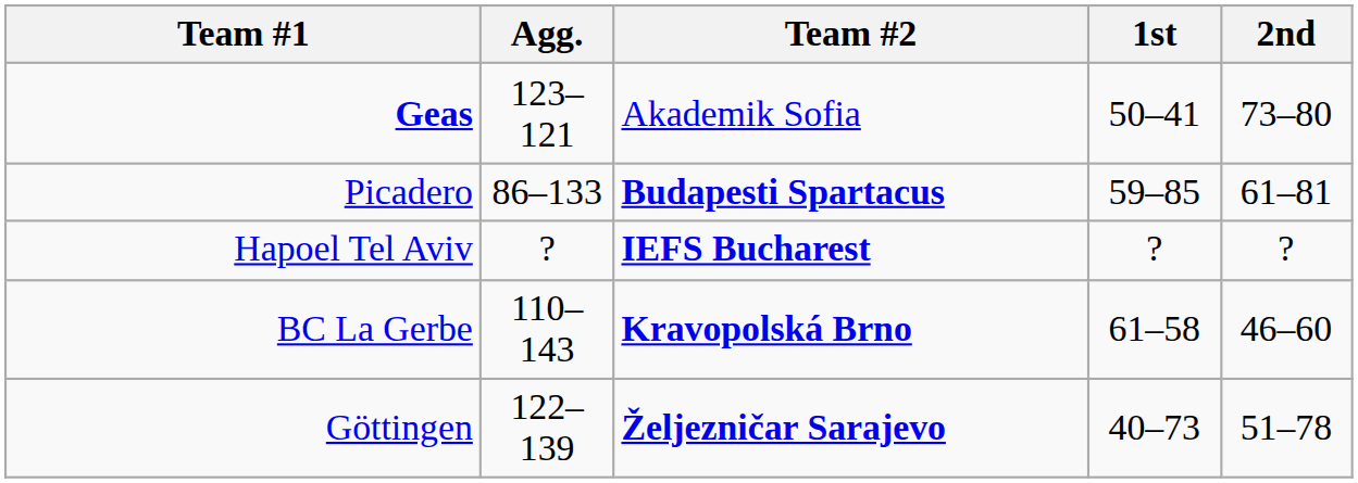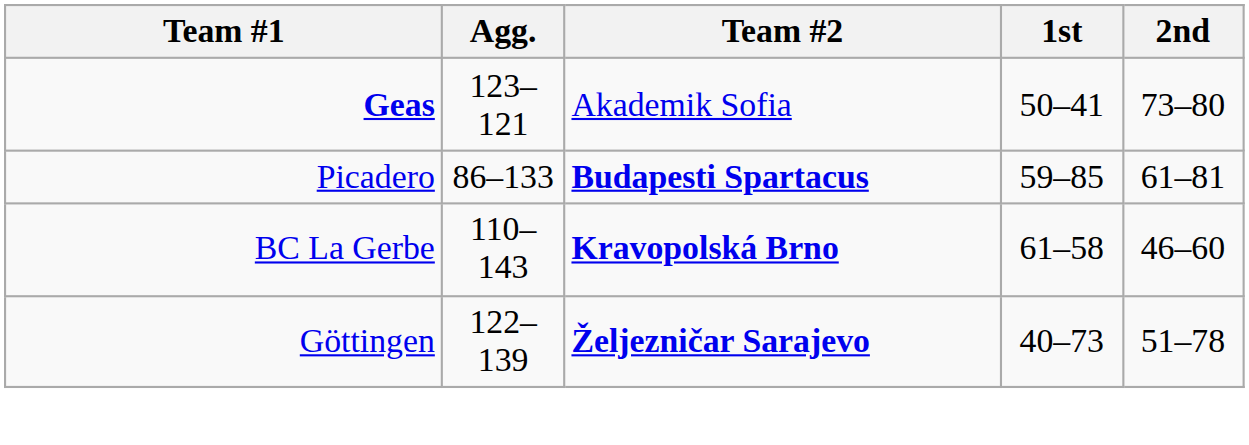 <table class=wikitable style="text-align:center">
 <tr>
 <th width=200>Team #1</th>
 <th width=50>Agg.</th>
 <th width=200>Team #2</th>
 <th width=50>1st</th>
 <th width=50>2nd</th>
 </tr>
 <tr>
 <td align=right><strong><a href='#'>Geas</a></strong> </td>
 <td>123–121</td>
 <td align=left> <a href='#'>Akademik Sofia</a></td>
 <td align=center>50–41</td>
 <td align=center>73–80</td>
 </tr>
 <tr>
 <td align=right><a href='#'>Picadero</a> </td>
 <td>86–133</td>
 <td align=left> <strong><a href='#'>Budapesti Spartacus</a></strong></td>
 <td align=center>59–85</td>
 <td align=center>61–81</td>
 </tr>
 <tr>
-<td align=right><a href='#'>Hapoel Tel Aviv</a> </td>
-<td>?</td>
-<td align=left> <strong><a href='#'>IEFS Bucharest</a></strong></td>
-<td align=center>?</td>
-<td align=center>?</td>
-</tr>
-<tr>
 <td align=right><a href='#'>BC La Gerbe</a> </td>
 <td>110–143</td>
 <td align=left> <strong><a href='#'>Kravopolská Brno</a></strong></td>
 <td align=center>61–58</td>
 <td align=center>46–60</td>
 </tr>
 <tr>
 <td align=right><a href='#'>Göttingen</a> </td>
 <td>122–139</td>
 <td align=left> <strong><a href='#'>Željezničar Sarajevo</a></strong></td>
 <td align=center>40–73</td>
 <td align=center>51–78</td>
 </tr>
 </table>
